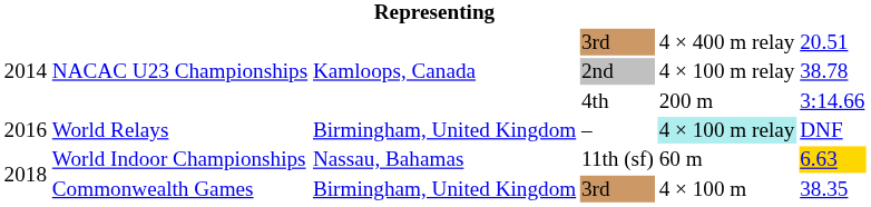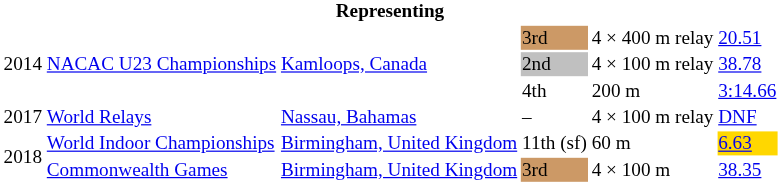 <table>
 <tr>
 <th colspan="6">Representing </th>
 </tr>
 <tr>
 <td rowspan=3>2014</td>
 <td rowspan=3><a href='#'>NACAC U23 Championships</a></td>
 <td rowspan=3><a href='#'>Kamloops, Canada</a></td>
 <td bgcolor=cc9966>3rd</td>
 <td>4 × 400 m relay</td>
 <td><a href='#'>20.51</a></td>
 </tr>
 <tr>
 <td bgcolor=silver>2nd</td>
 <td>4 × 100 m relay</td>
 <td><a href='#'>38.78</a></td>
 </tr>
 <tr>
 <td>4th</td>
 <td>200 m</td>
 <td><a href='#'>3:14.66</a></td>
 </tr>
 <tr>
-<td>2016</td>
+<td>2017</td>
 <td><a href='#'>World Relays</a></td>
-<td><a href='#'>Birmingham, United Kingdom</a></td>
+<td><a href='#'>Nassau, Bahamas</a></td>
 <td>–</td>
-<td style="background: paleturquoise;">4 × 100 m relay</td>
+<td>4 × 100 m relay</td>
 <td><a href='#'>DNF</a></td>
 </tr>
 <tr>
 <td rowspan=2>2018</td>
 <td><a href='#'>World Indoor Championships</a></td>
-<td><a href='#'>Nassau, Bahamas</a></td>
+<td><a href='#'>Birmingham, United Kingdom</a></td>
 <td>11th (sf)</td>
 <td>60 m</td>
 <td style="background: gold;"><a href='#'>6.63</a></td>
 </tr>
 <tr>
 <td><a href='#'>Commonwealth Games</a></td>
 <td><a href='#'>Birmingham, United Kingdom</a></td>
 <td bgcolor=cc9966>3rd</td>
 <td>4 × 100 m</td>
 <td><a href='#'>38.35</a></td>
 </tr>
 </table>
